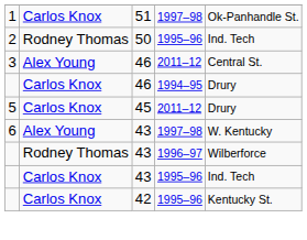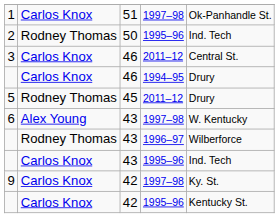 <table class="wikitable">
 <tr>
 </tr>
 <tr>
 <td>1</td>
 <td><a href='#'>Carlos Knox</a></td>
 <td>51</td>
 <td style="font-size:80%;"><a href='#'>1997–98</a></td>
 <td style="font-size:80%;">Ok-Panhandle St.</td>
 </tr>
 <tr>
 <td>2</td>
 <td>Rodney Thomas</td>
 <td>50</td>
 <td style="font-size:80%;"><a href='#'>1995–96</a></td>
 <td style="font-size:80%;">Ind. Tech</td>
 </tr>
 <tr>
 <td>3</td>
-<td><a href='#'>Alex Young</a></td>
+<td><a href='#'>Carlos Knox</a></td>
 <td>46</td>
 <td style="font-size:80%;"><a href='#'>2011–12</a></td>
 <td style="font-size:80%;">Central St.</td>
 </tr>
 <tr>
 <td></td>
 <td><a href='#'>Carlos Knox</a></td>
 <td>46</td>
 <td style="font-size:80%;"><a href='#'>1994–95</a></td>
 <td style="font-size:80%;">Drury</td>
 </tr>
 <tr>
 <td>5</td>
-<td><a href='#'>Carlos Knox</a></td>
+<td>Rodney Thomas</td>
 <td>45</td>
 <td style="font-size:80%;"><a href='#'>2011–12</a></td>
 <td style="font-size:80%;">Drury</td>
 </tr>
 <tr>
 <td>6</td>
 <td><a href='#'>Alex Young</a></td>
 <td>43</td>
 <td style="font-size:80%;"><a href='#'>1997–98</a></td>
 <td style="font-size:80%;">W. Kentucky</td>
 </tr>
 <tr>
 <td></td>
 <td>Rodney Thomas</td>
 <td>43</td>
 <td style="font-size:80%;"><a href='#'>1996–97</a></td>
 <td style="font-size:80%;">Wilberforce</td>
 </tr>
 <tr>
 <td></td>
 <td><a href='#'>Carlos Knox</a></td>
 <td>43</td>
 <td style="font-size:80%;"><a href='#'>1995–96</a></td>
 <td style="font-size:80%;">Ind. Tech</td>
 </tr>
 <tr>
+<td>9</td>
+<td><a href='#'>Carlos Knox</a></td>
+<td>42</td>
+<td style="font-size:80%;"><a href='#'>1997–98</a></td>
+<td style="font-size:80%;">Ky. St.</td>
+</tr>
+<tr>
 <td></td>
 <td><a href='#'>Carlos Knox</a></td>
 <td>42</td>
 <td style="font-size:80%;"><a href='#'>1995–96</a></td>
 <td style="font-size:80%;">Kentucky St.</td>
 </tr>
 </table>
